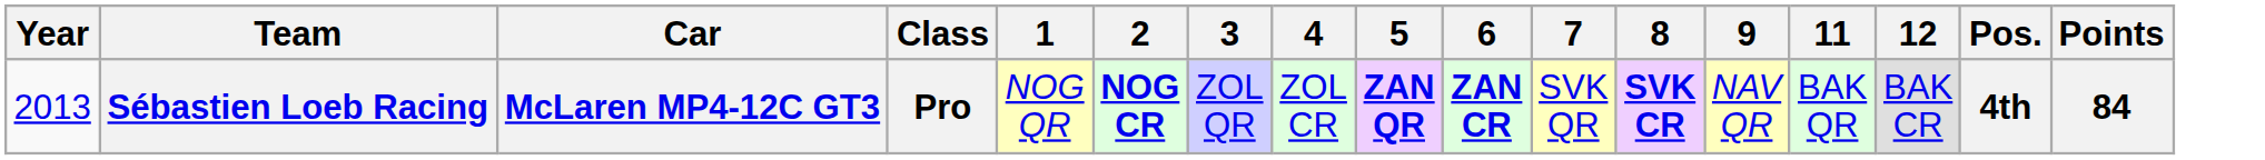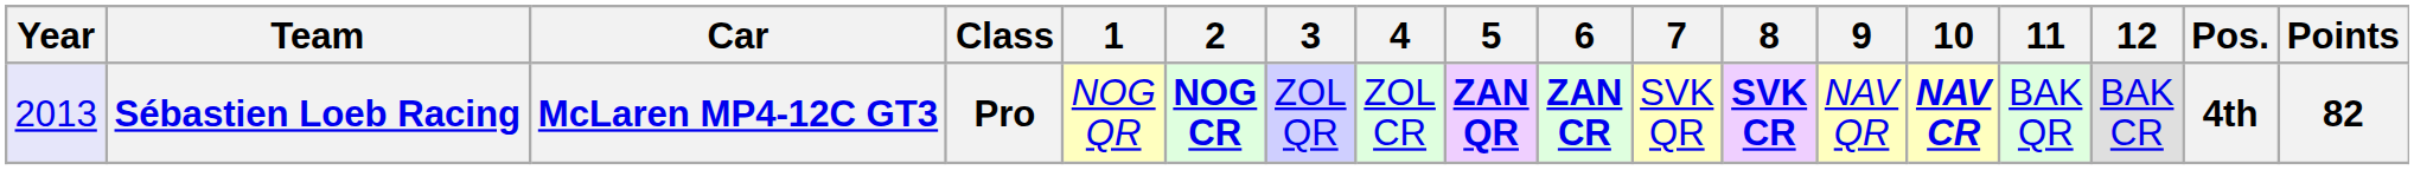 <table class="wikitable" style="text-align:center; font-size:85%;">
 <tr>
 <th>Year</th>
 <th>Team</th>
 <th>Car</th>
 <th>Class</th>
 <th>1</th>
 <th>2</th>
 <th>3</th>
 <th>4</th>
 <th>5</th>
 <th>6</th>
 <th>7</th>
 <th>8</th>
 <th>9</th>
+<th>10</th>
 <th>11</th>
 <th>12</th>
 <th>Pos.</th>
 <th>Points</th>
 </tr>
 <tr>
-<td><a href='#'>2013</a></td>
+<td style="background: lavender;"><a href='#'>2013</a></td>
 <th nowrap><a href='#'>Sébastien Loeb Racing</a></th>
 <th nowrap><a href='#'>McLaren MP4-12C GT3</a></th>
 <th>Pro</th>
 <td style="background:#FFFFBF;"><em><a href='#'>NOG<br>QR</a></em><br></td>
 <td style="background:#DFFFDF;"><strong><a href='#'>NOG<br>CR</a></strong><br></td>
 <td style="background:#CFCFFF;"><a href='#'>ZOL<br>QR</a><br></td>
 <td style="background:#DFFFDF;"><a href='#'>ZOL<br>CR</a><br></td>
 <td style="background:#EFCFFF;"><strong><a href='#'>ZAN<br>QR</a></strong><br></td>
 <td style="background:#DFFFDF;"><strong><a href='#'>ZAN<br>CR</a><br></strong></td>
 <td style="background:#FFFFBF;"><a href='#'>SVK<br>QR</a><br></td>
 <td style="background:#EFCFFF;"><strong><a href='#'>SVK<br>CR</a></strong><br></td>
 <td style="background:#FFFFBF;"><em><a href='#'>NAV<br>QR</a></em><br></td>
+<td style="background:#FFFFBF;"><strong><em><a href='#'>NAV<br>CR</a></em></strong><br></td>
 <td style="background:#DFFFDF;"><a href='#'>BAK<br>QR</a><br></td>
 <td style="background:#DFDFDF;"><a href='#'>BAK<br>CR</a><br></td>
 <th>4th</th>
-<th>84</th>
+<th>82</th>
 </tr>
 </table>
